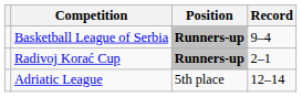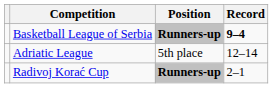 <table class="wikitable">
 <tr>
 <th></th>
 <th>Competition</th>
 <th>Position</th>
 <th>Record</th>
 </tr>
 <tr>
 <td></td>
 <td><a href='#'>Basketball League of Serbia</a></td>
 <td bgcolor=silver><strong>Runners-up</strong></td>
-<td>9–4</td>
+<td><strong>9–4</strong></td>
+</tr>
+<tr>
+<td></td>
+<td><a href='#'>Adriatic League</a></td>
+<td>5th place</td>
+<td>12–14</td>
 </tr>
 <tr>
 <td></td>
 <td><a href='#'>Radivoj Korać Cup</a></td>
 <td bgcolor=silver><strong>Runners-up</strong></td>
 <td>2–1</td>
 </tr>
-<tr>
-<td></td>
-<td><a href='#'>Adriatic League</a></td>
-<td>5th place</td>
-<td>12–14</td>
-</tr>
 </table>
